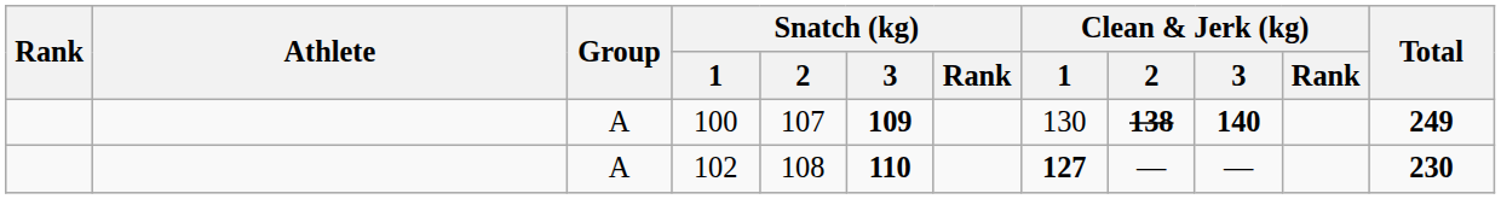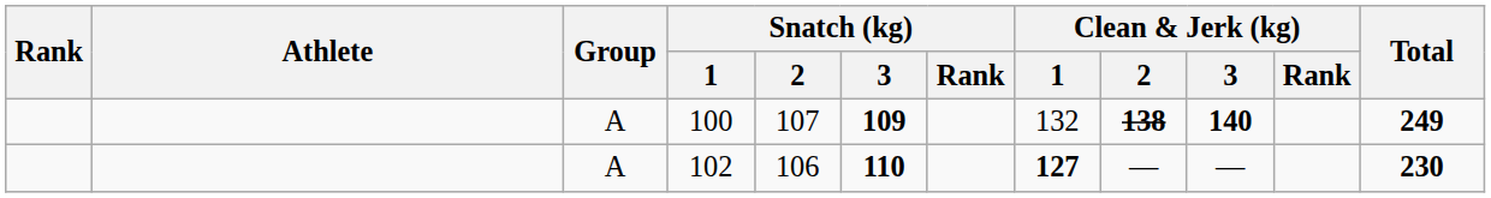 <table class = "wikitable" style="text-align:center;">
 <tr>
 <th rowspan=2 width=40>Rank</th>
 <th rowspan=2 width=250>Athlete</th>
 <th rowspan=2 width=50>Group</th>
 <th colspan=4>Snatch (kg)</th>
 <th colspan=4>Clean & Jerk (kg)</th>
 <th rowspan=2 width=60>Total</th>
 </tr>
 <tr>
 <th width=40>1</th>
 <th width=40>2</th>
 <th width=40>3</th>
 <th width=40>Rank</th>
 <th width=40>1</th>
 <th width=40>2</th>
 <th width=40>3</th>
 <th width=40>Rank</th>
 </tr>
 <tr>
 <td></td>
 <td align=left></td>
 <td>A</td>
 <td>100</td>
 <td>107</td>
 <td><strong>109</strong></td>
 <td></td>
-<td>130</td>
+<td>132</td>
 <td><strong><s>138</s></strong></td>
 <td><strong>140</strong></td>
 <td></td>
 <td><strong>249</strong></td>
 </tr>
 <tr>
 <td></td>
 <td align=left></td>
 <td>A</td>
 <td>102</td>
-<td>108</td>
+<td>106</td>
 <td><strong>110</strong></td>
 <td></td>
 <td><strong>127</strong></td>
 <td>—</td>
 <td>—</td>
 <td></td>
 <td><strong>230</strong></td>
 </tr>
 </table>
